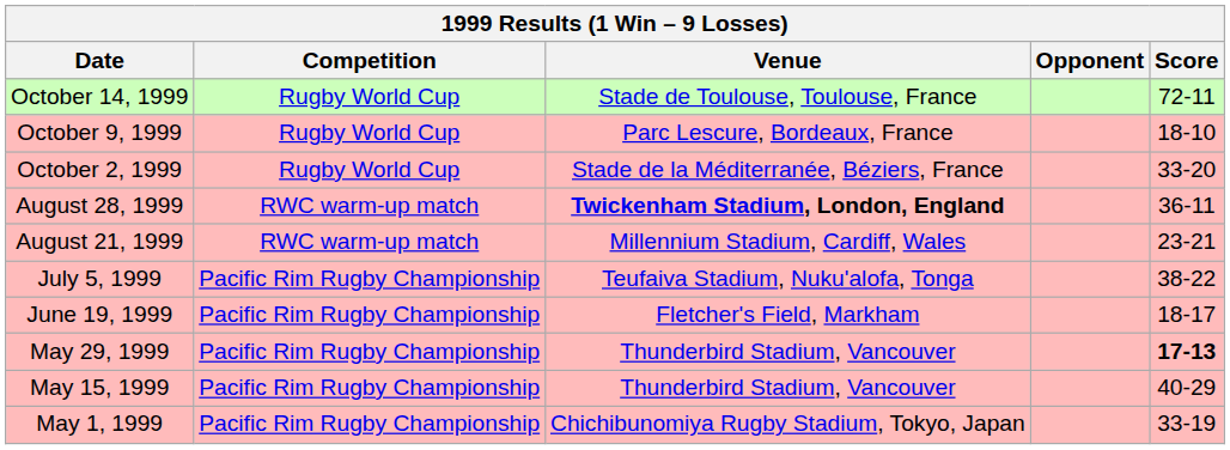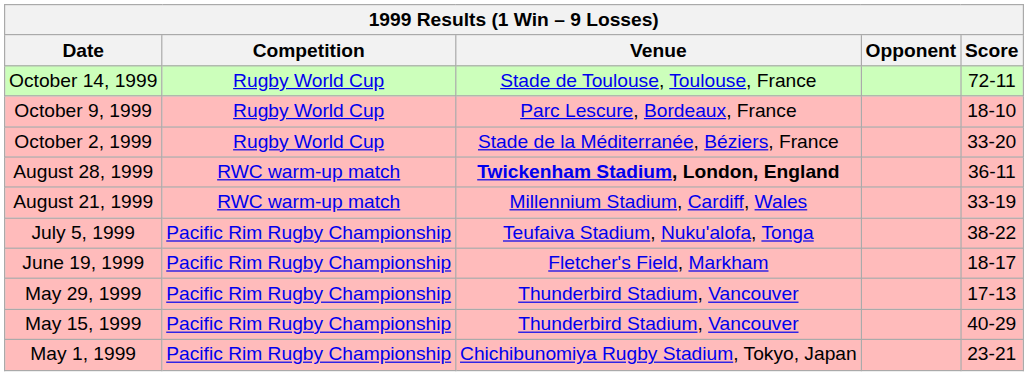 <table class="wikitable sortable">
 <tr>
 <th colspan="5"><strong>1999 Results (1 Win – 9 Losses)</strong></th>
 </tr>
 <tr>
 <th>Date</th>
 <th>Competition</th>
 <th>Venue</th>
 <th>Opponent</th>
 <th>Score</th>
 </tr>
 <tr style="background:#cfb;">
 <td align=center>October 14, 1999</td>
 <td align=center><a href='#'>Rugby World Cup</a></td>
 <td align=center><a href='#'>Stade de Toulouse</a>, <a href='#'>Toulouse</a>, France</td>
 <td></td>
 <td align=center>72-11</td>
 </tr>
 <tr style="background:#fBb;">
 <td align=center>October 9, 1999</td>
 <td align=center><a href='#'>Rugby World Cup</a></td>
 <td align=center><a href='#'>Parc Lescure</a>, <a href='#'>Bordeaux</a>, France</td>
 <td></td>
 <td align=center>18-10</td>
 </tr>
 <tr style="background:#fbb;">
 <td align=center>October 2, 1999</td>
 <td align=center><a href='#'>Rugby World Cup</a></td>
 <td align=center><a href='#'>Stade de la Méditerranée</a>, <a href='#'>Béziers</a>, France</td>
 <td></td>
 <td align=center>33-20</td>
 </tr>
 <tr style="background:#fbb;">
 <td align=center>August 28, 1999</td>
 <td align=center><a href='#'>RWC warm-up match</a></td>
 <td align=center><strong><a href='#'>Twickenham Stadium</a>, London, England</strong></td>
 <td></td>
 <td align=center>36-11</td>
 </tr>
 <tr style="background:#fbb;">
 <td align=center>August 21, 1999</td>
 <td align=center><a href='#'>RWC warm-up match</a></td>
 <td align=center><a href='#'>Millennium Stadium</a>, <a href='#'>Cardiff</a>, <a href='#'>Wales</a></td>
 <td></td>
-<td align=center>23-21</td>
+<td align=center>33-19</td>
 </tr>
 <tr style="background:#fbb;">
 <td align=center>July 5, 1999</td>
 <td align=center><a href='#'>Pacific Rim Rugby Championship</a></td>
 <td align=center><a href='#'>Teufaiva Stadium</a>, <a href='#'>Nuku'alofa</a>, <a href='#'>Tonga</a></td>
 <td></td>
 <td align=center>38-22</td>
 </tr>
 <tr style="background:#fbb;">
 <td align=center>June 19, 1999</td>
 <td align=center><a href='#'>Pacific Rim Rugby Championship</a></td>
 <td align=center><a href='#'>Fletcher's Field</a>, <a href='#'>Markham</a></td>
 <td></td>
 <td align=center>18-17</td>
 </tr>
 <tr style="background:#fbb;">
 <td align=center>May 29, 1999</td>
 <td align=center><a href='#'>Pacific Rim Rugby Championship</a></td>
 <td align=center><a href='#'>Thunderbird Stadium</a>, <a href='#'>Vancouver</a></td>
 <td></td>
-<td align=center><strong>17-13</strong></td>
+<td align=center>17-13</td>
 </tr>
 <tr style="background:#fbb;">
 <td align=center>May 15, 1999</td>
 <td align=center><a href='#'>Pacific Rim Rugby Championship</a></td>
 <td align=center><a href='#'>Thunderbird Stadium</a>, <a href='#'>Vancouver</a></td>
 <td></td>
 <td align=center>40-29</td>
 </tr>
 <tr style="background:#fbb;">
 <td align=center>May 1, 1999</td>
 <td align=center><a href='#'>Pacific Rim Rugby Championship</a></td>
 <td align=center><a href='#'>Chichibunomiya Rugby Stadium</a>, Tokyo, Japan</td>
 <td></td>
-<td align=center>33-19</td>
+<td align=center>23-21</td>
 </tr>
 </table>
